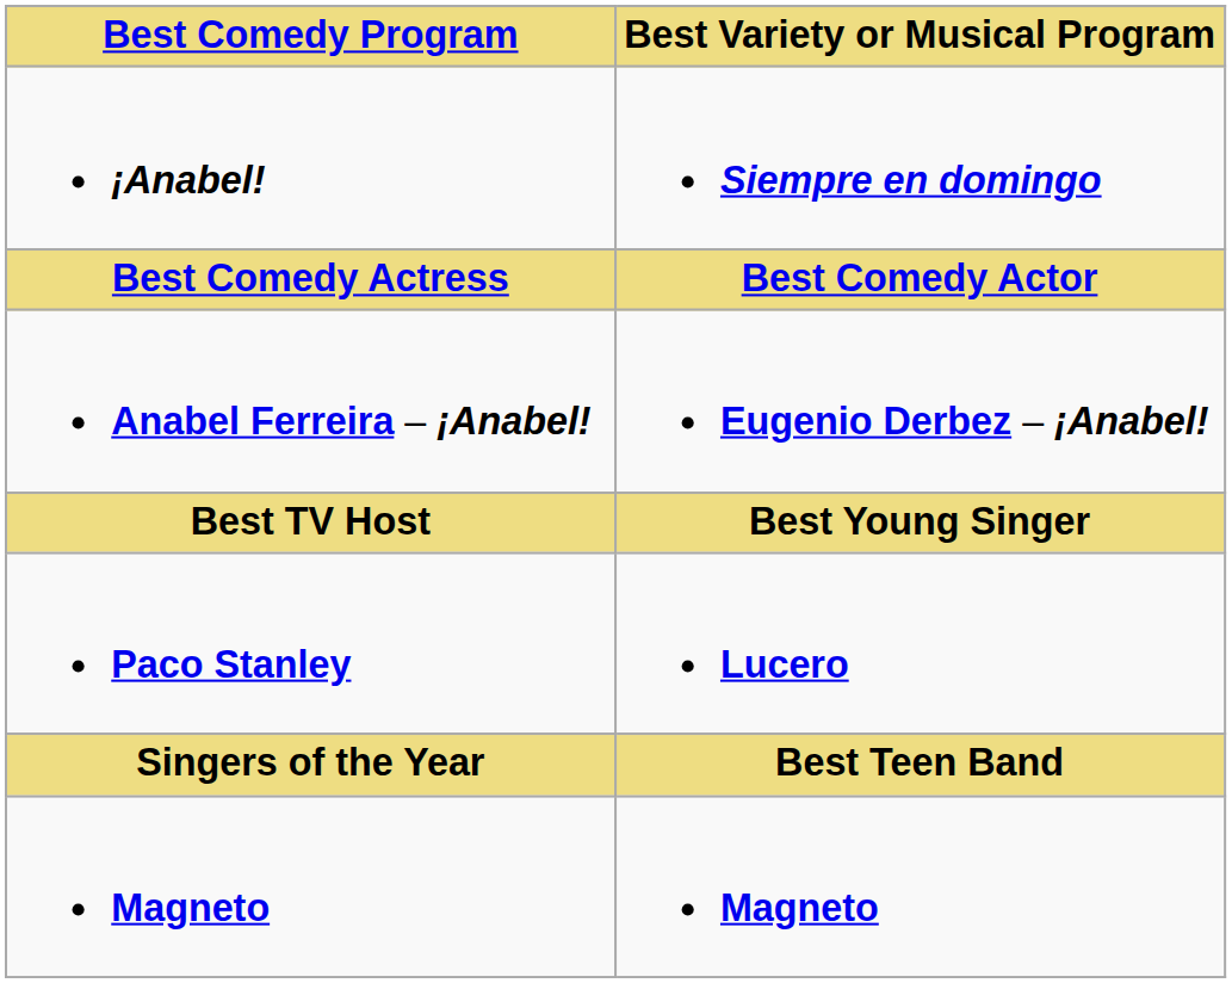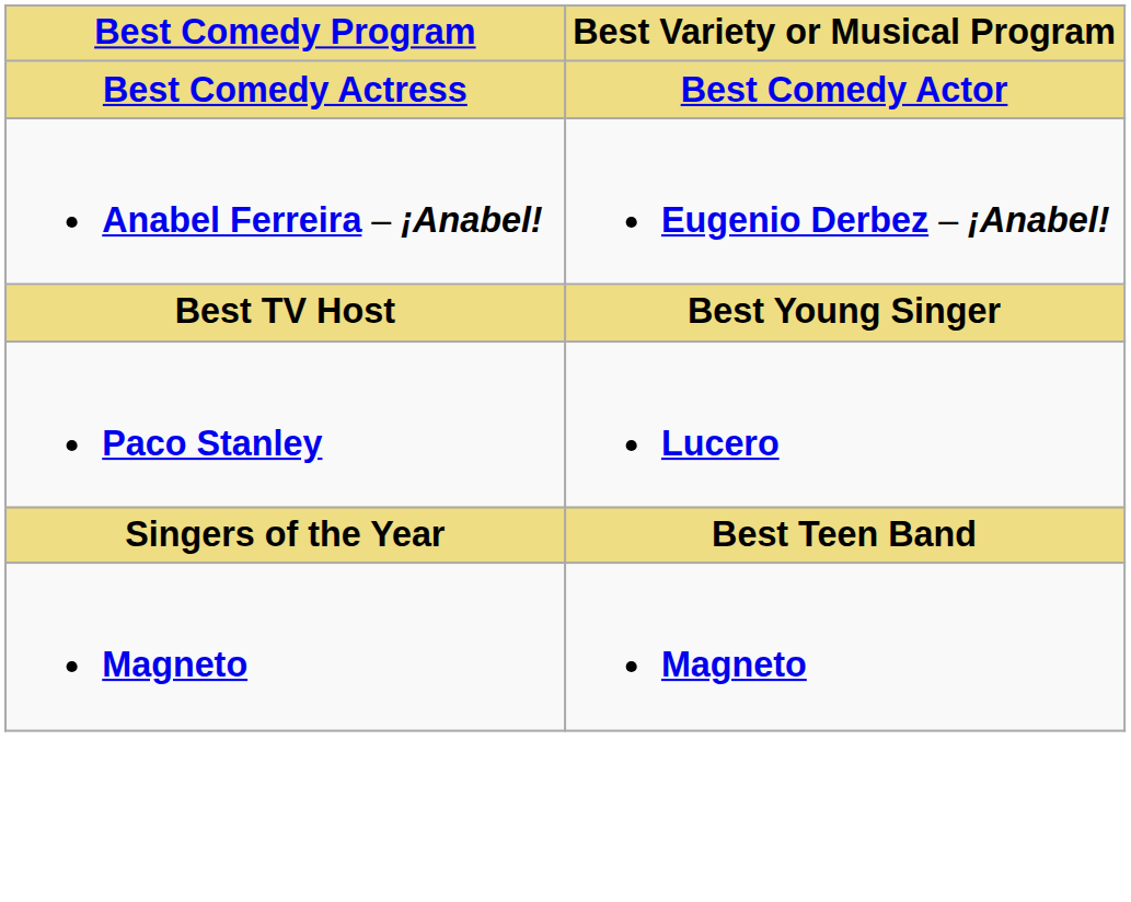 <table class="wikitable">
 <tr>
 <th style="background:#EEDD82; width:50%"><a href='#'>Best Comedy Program</a></th>
 <th style="background:#EEDD82; width:50%">Best Variety or Musical Program</th>
-</tr>
-<tr>
-<td valign="top"><br><ul><li><strong><em>¡Anabel!</em></strong></li></ul></td>
-<td valign="top"><br><ul><li><strong><em><a href='#'>Siempre en domingo</a></em></strong></li></ul></td>
 </tr>
 <tr>
 <th style="background:#EEDD82; width:50%"><a href='#'>Best Comedy Actress</a></th>
 <th style="background:#EEDD82; width:50%"><a href='#'>Best Comedy Actor</a></th>
 </tr>
 <tr>
 <td valign="top"><br><ul><li><strong><a href='#'>Anabel Ferreira</a></strong> – <strong><em>¡Anabel!</em></strong></li></ul></td>
 <td valign="top"><br><ul><li><strong><a href='#'>Eugenio Derbez</a></strong> – <strong><em>¡Anabel!</em></strong></li></ul></td>
 </tr>
 <tr>
 <th style="background:#EEDD82; width:50%">Best TV Host</th>
 <th style="background:#EEDD82; width:50%">Best Young Singer</th>
 </tr>
 <tr>
 <td valign="top"><br><ul><li><strong><a href='#'>Paco Stanley</a></strong></li></ul></td>
 <td valign="top"><br><ul><li><strong><a href='#'>Lucero</a></strong></li></ul></td>
 </tr>
 <tr>
 <th style="background:#EEDD82; width:50%">Singers of the Year</th>
 <th style="background:#EEDD82; width:50%">Best Teen Band</th>
 </tr>
 <tr>
 <td valign="top"><br><ul><li><strong><a href='#'>Magneto</a></strong></li></ul></td>
 <td valign="top"><br><ul><li><strong><a href='#'>Magneto</a></strong></li></ul></td>
 </tr>
 </table>
